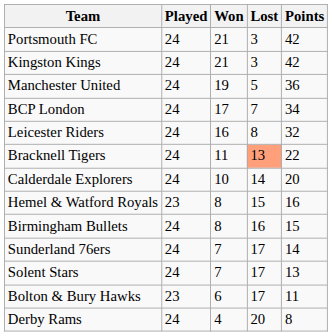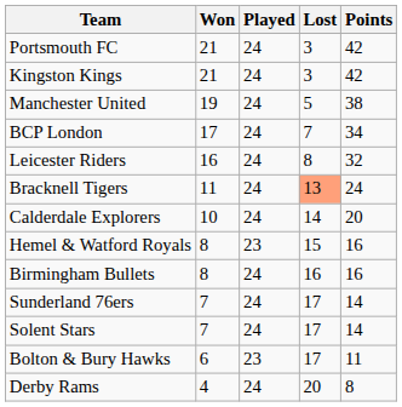 <table class="wikitable">
 <tr>
 <th>Team</th>
+<th>Won</th>
 <th>Played</th>
-<th>Won</th>
 <th>Lost</th>
 <th>Points</th>
 </tr>
 <tr>
 <td>Portsmouth FC</td>
+<td>21</td>
 <td>24</td>
-<td>21</td>
 <td>3</td>
 <td>42</td>
 </tr>
 <tr>
 <td>Kingston Kings</td>
+<td>21</td>
 <td>24</td>
-<td>21</td>
 <td>3</td>
 <td>42</td>
 </tr>
 <tr>
 <td>Manchester United</td>
+<td>19</td>
 <td>24</td>
-<td>19</td>
 <td>5</td>
-<td>36</td>
+<td>38</td>
 </tr>
 <tr>
 <td>BCP London</td>
+<td>17</td>
 <td>24</td>
-<td>17</td>
 <td>7</td>
 <td>34</td>
 </tr>
 <tr>
 <td>Leicester Riders</td>
+<td>16</td>
 <td>24</td>
-<td>16</td>
 <td>8</td>
 <td>32</td>
 </tr>
 <tr>
 <td>Bracknell Tigers</td>
+<td>11</td>
 <td>24</td>
-<td>11</td>
 <td style="background: lightsalmon;">13</td>
-<td>22</td>
+<td>24</td>
 </tr>
 <tr>
 <td>Calderdale Explorers</td>
+<td>10</td>
 <td>24</td>
-<td>10</td>
 <td>14</td>
 <td>20</td>
 </tr>
 <tr>
 <td>Hemel & Watford Royals</td>
+<td>8</td>
 <td>23</td>
-<td>8</td>
 <td>15</td>
 <td>16</td>
 </tr>
 <tr>
 <td>Birmingham Bullets</td>
+<td>8</td>
 <td>24</td>
-<td>8</td>
 <td>16</td>
-<td>15</td>
+<td>16</td>
 </tr>
 <tr>
 <td>Sunderland 76ers</td>
+<td>7</td>
 <td>24</td>
-<td>7</td>
 <td>17</td>
 <td>14</td>
 </tr>
 <tr>
 <td>Solent Stars</td>
+<td>7</td>
 <td>24</td>
-<td>7</td>
 <td>17</td>
-<td>13</td>
+<td>14</td>
 </tr>
 <tr>
 <td>Bolton & Bury Hawks</td>
+<td>6</td>
 <td>23</td>
-<td>6</td>
 <td>17</td>
 <td>11</td>
 </tr>
 <tr>
 <td>Derby Rams</td>
+<td>4</td>
 <td>24</td>
-<td>4</td>
 <td>20</td>
 <td>8</td>
 </tr>
 </table>
